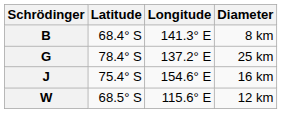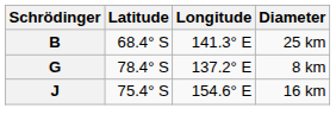 <table class="wikitable" style="text-align: right;">
 <tr>
 <th scope="col">Schrödinger</th>
 <th scope="col">Latitude</th>
 <th scope="col">Longitude</th>
 <th scope="col">Diameter</th>
 </tr>
 <tr>
 <th scope="row">B</th>
 <td>68.4° S</td>
 <td>141.3° E</td>
-<td>8 km</td>
+<td>25 km</td>
 </tr>
 <tr>
 <th scope="row">G</th>
 <td>78.4° S</td>
 <td>137.2° E</td>
-<td>25 km</td>
+<td>8 km</td>
 </tr>
 <tr>
 <th scope="row">J</th>
 <td>75.4° S</td>
 <td>154.6° E</td>
 <td>16 km</td>
 </tr>
-<tr>
-<th scope="row">W</th>
-<td>68.5° S</td>
-<td>115.6° E</td>
-<td>12 km</td>
-</tr>
 </table>
